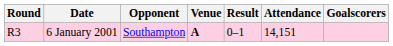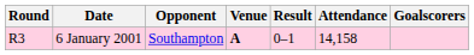 <table class="wikitable">
 <tr>
 <th>Round</th>
 <th>Date</th>
 <th>Opponent</th>
 <th>Venue</th>
 <th>Result</th>
 <th>Attendance</th>
 <th>Goalscorers</th>
 </tr>
 <tr style="background-color: #ffd0e3;">
 <td>R3</td>
 <td>6 January 2001</td>
 <td><a href='#'>Southampton</a></td>
 <td><strong>A</strong></td>
 <td>0–1</td>
-<td>14,151</td>
+<td>14,158</td>
 <td></td>
 </tr>
 </table>
